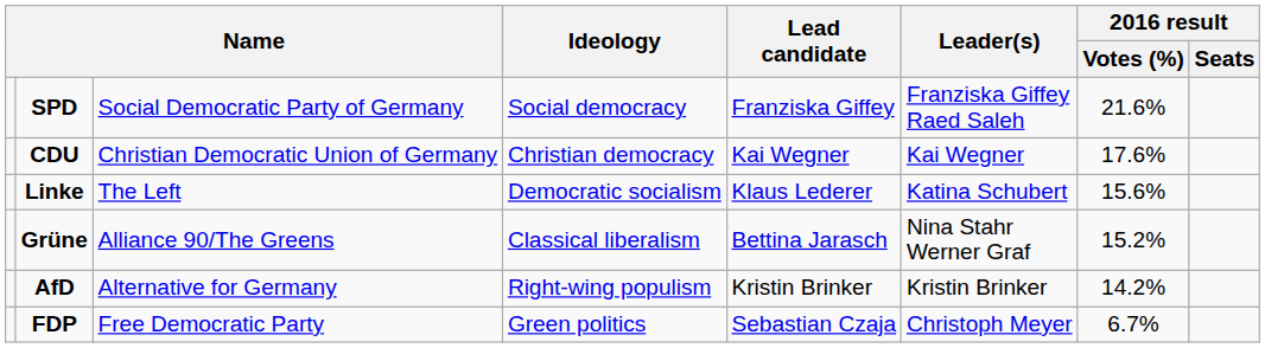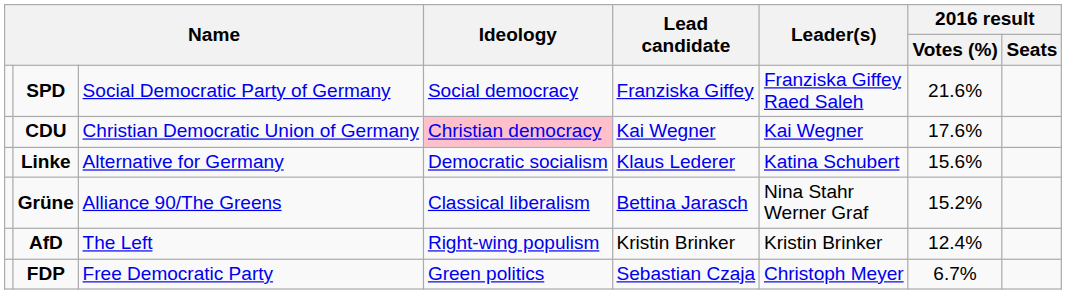 <table class="wikitable">
 <tr>
 <th rowspan=2 colspan=3>Name</th>
 <th rowspan=2>Ideology</th>
 <th rowspan=2>Lead<br>candidate</th>
 <th rowspan=2>Leader(s)</th>
 <th colspan=2>2016 result</th>
 </tr>
 <tr>
 <th>Votes (%)</th>
 <th>Seats</th>
 </tr>
 <tr>
 <td bgcolor=></td>
 <td align=center><strong>SPD</strong></td>
 <td><a href='#'>Social Democratic Party of Germany</a><br></td>
 <td><a href='#'>Social democracy</a></td>
 <td><a href='#'>Franziska Giffey</a></td>
 <td><a href='#'>Franziska Giffey</a><br><a href='#'>Raed Saleh</a></td>
 <td align=center>21.6%</td>
 <td></td>
 </tr>
 <tr>
 <td bgcolor=></td>
 <td align=center><strong>CDU</strong></td>
 <td><a href='#'>Christian Democratic Union of Germany</a><br></td>
-<td><a href='#'>Christian democracy</a></td>
+<td style="background: pink;"><a href='#'>Christian democracy</a></td>
 <td><a href='#'>Kai Wegner</a></td>
 <td><a href='#'>Kai Wegner</a></td>
 <td align=center>17.6%</td>
 <td></td>
 </tr>
 <tr>
 <td bgcolor=></td>
 <td align=center><strong>Linke</strong></td>
-<td><a href='#'>The Left</a><br></td>
+<td><a href='#'>Alternative for Germany</a><br></td>
 <td><a href='#'>Democratic socialism</a></td>
 <td><a href='#'>Klaus Lederer</a></td>
 <td><a href='#'>Katina Schubert</a></td>
 <td align=center>15.6%</td>
 <td></td>
 </tr>
 <tr>
 <td bgcolor=></td>
 <td align=center><strong>Grüne</strong></td>
 <td><a href='#'>Alliance 90/The Greens</a><br></td>
 <td><a href='#'>Classical liberalism</a></td>
 <td><a href='#'>Bettina Jarasch</a></td>
 <td>Nina Stahr<br>Werner Graf</td>
 <td align=center>15.2%</td>
 <td></td>
 </tr>
 <tr>
 <td bgcolor=></td>
 <td align=center><strong>AfD</strong></td>
-<td><a href='#'>Alternative for Germany</a><br></td>
+<td><a href='#'>The Left</a><br></td>
 <td><a href='#'>Right-wing populism</a></td>
 <td>Kristin Brinker</td>
 <td>Kristin Brinker</td>
-<td align=center>14.2%</td>
+<td align=center>12.4%</td>
 <td></td>
 </tr>
 <tr>
 <td bgcolor=></td>
 <td align=center><strong>FDP</strong></td>
 <td><a href='#'>Free Democratic Party</a><br></td>
 <td><a href='#'>Green politics</a></td>
 <td><a href='#'>Sebastian Czaja</a></td>
 <td><a href='#'>Christoph Meyer</a></td>
 <td align=center>6.7%</td>
 <td></td>
 </tr>
 </table>
